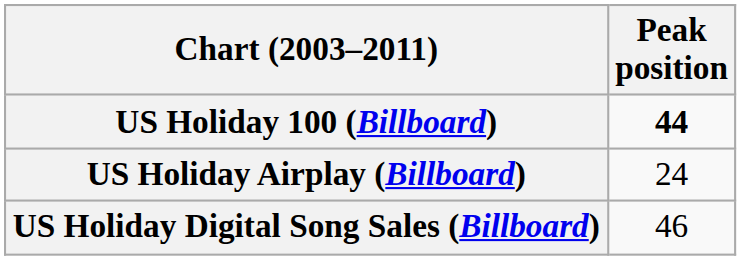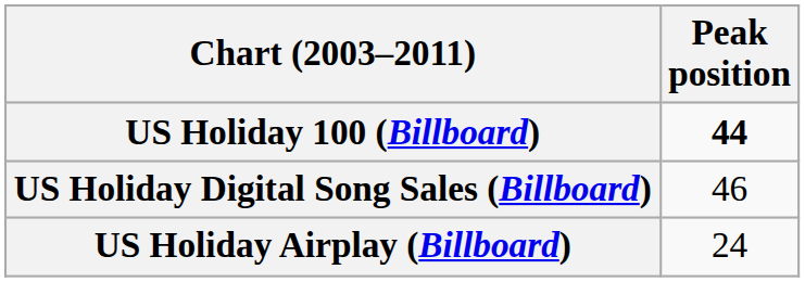 <table class="wikitable sortable plainrowheaders" style="text-align:center">
 <tr>
 <th scope="col">Chart (2003–2011)</th>
 <th scope="col">Peak<br> position</th>
 </tr>
 <tr>
 <th scope="row">US Holiday 100 (<a href='#'><em>Billboard</em></a>)</th>
 <td style="text-align:center"><strong>44</strong></td>
 </tr>
 <tr>
+<th scope="row">US Holiday Digital Song Sales (<a href='#'><em>Billboard</em></a>)</th>
+<td style="text-align:center">46</td>
+</tr>
+<tr>
 <th scope="row">US Holiday Airplay (<a href='#'><em>Billboard</em></a>)</th>
 <td style="text-align:center">24</td>
 </tr>
-<tr>
-<th scope="row">US Holiday Digital Song Sales (<a href='#'><em>Billboard</em></a>)</th>
-<td style="text-align:center">46</td>
-</tr>
 </table>
